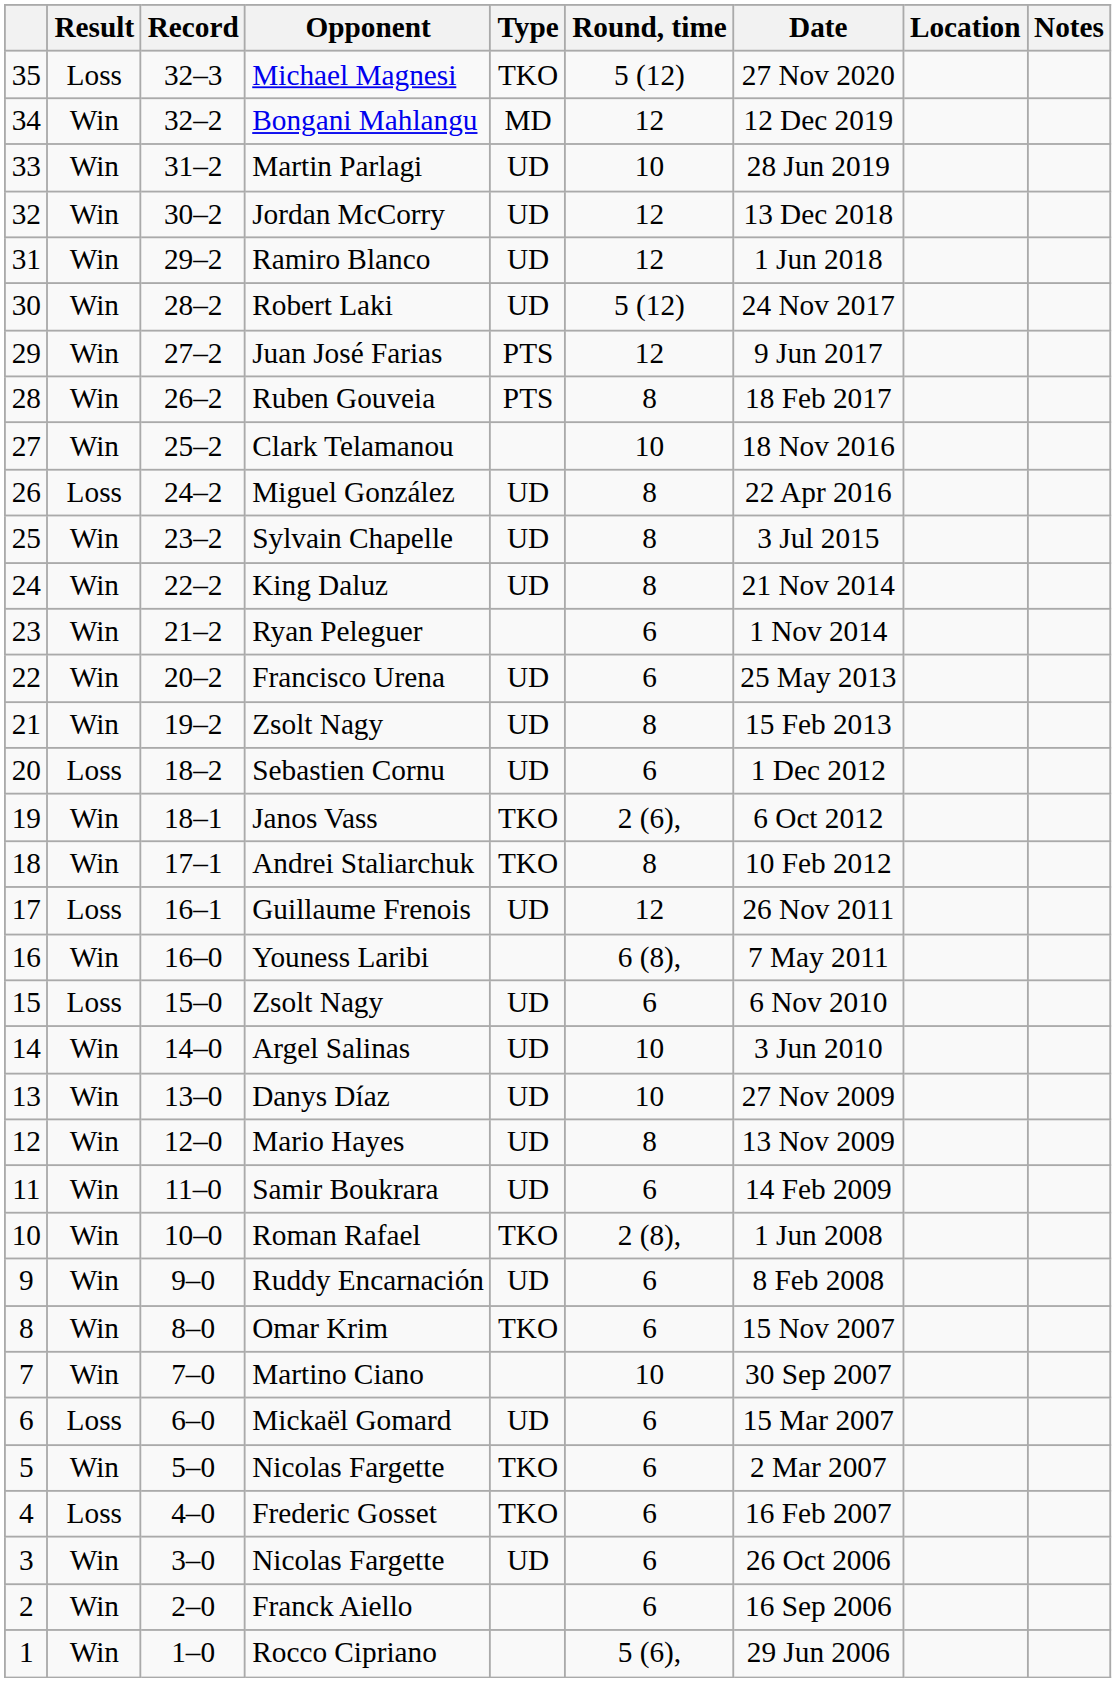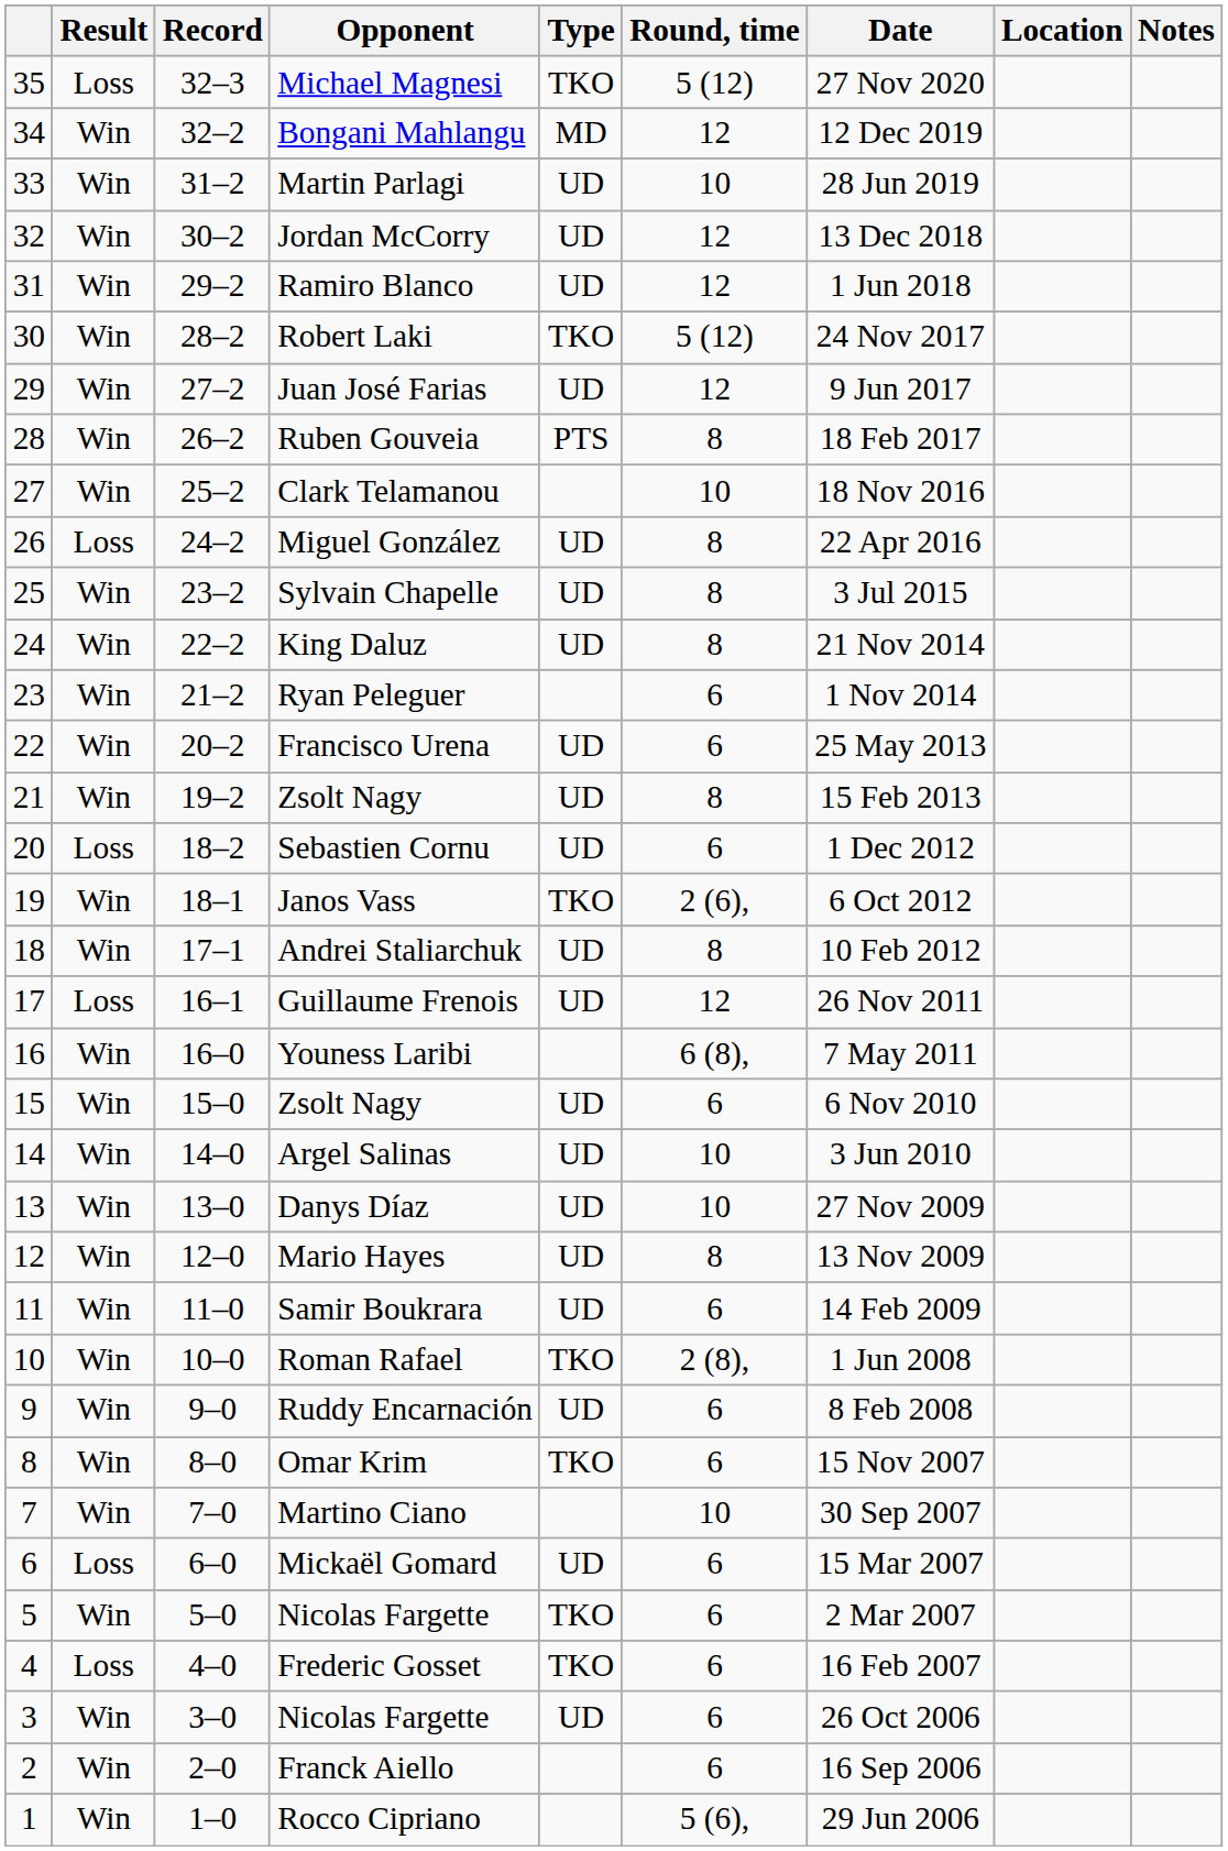 <table class="wikitable" style="text-align:center">
 <tr>
 <th></th>
 <th>Result</th>
 <th>Record</th>
 <th>Opponent</th>
 <th>Type</th>
 <th>Round, time</th>
 <th>Date</th>
 <th>Location</th>
 <th>Notes</th>
 </tr>
 <tr>
 <td>35</td>
 <td>Loss</td>
 <td>32–3</td>
 <td style="text-align:left;"> <a href='#'>Michael Magnesi</a></td>
 <td>TKO</td>
 <td>5 (12)</td>
 <td>27 Nov 2020</td>
 <td style="text-align:left;"> </td>
 <td style="text-align:left;"></td>
 </tr>
 <tr>
 <td>34</td>
 <td>Win</td>
 <td>32–2</td>
 <td style="text-align:left;"> <a href='#'>Bongani Mahlangu</a></td>
 <td>MD</td>
 <td>12</td>
 <td>12 Dec 2019</td>
 <td style="text-align:left;"> </td>
 <td style="text-align:left;"></td>
 </tr>
 <tr>
 <td>33</td>
 <td>Win</td>
 <td>31–2</td>
 <td style="text-align:left;"> Martin Parlagi</td>
 <td>UD</td>
 <td>10</td>
 <td>28 Jun 2019</td>
 <td style="text-align:left;"> </td>
 <td style="text-align:left;"></td>
 </tr>
 <tr>
 <td>32</td>
 <td>Win</td>
 <td>30–2</td>
 <td style="text-align:left;"> Jordan McCorry</td>
 <td>UD</td>
 <td>12</td>
 <td>13 Dec 2018</td>
 <td style="text-align:left;"> </td>
 <td style="text-align:left;"></td>
 </tr>
 <tr>
 <td>31</td>
 <td>Win</td>
 <td>29–2</td>
 <td style="text-align:left;"> Ramiro Blanco</td>
 <td>UD</td>
 <td>12</td>
 <td>1 Jun 2018</td>
 <td style="text-align:left;"> </td>
 <td style="text-align:left;"></td>
 </tr>
 <tr>
 <td>30</td>
 <td>Win</td>
 <td>28–2</td>
 <td style="text-align:left;"> Robert Laki</td>
-<td>UD</td>
+<td>TKO</td>
 <td>5 (12)</td>
 <td>24 Nov 2017</td>
 <td style="text-align:left;"> </td>
 <td style="text-align:left;"></td>
 </tr>
 <tr>
 <td>29</td>
 <td>Win</td>
 <td>27–2</td>
 <td style="text-align:left;"> Juan José Farias</td>
-<td>PTS</td>
+<td>UD</td>
 <td>12</td>
 <td>9 Jun 2017</td>
 <td style="text-align:left;"> </td>
 <td style="text-align:left;"></td>
 </tr>
 <tr>
 <td>28</td>
 <td>Win</td>
 <td>26–2</td>
 <td style="text-align:left;"> Ruben Gouveia</td>
 <td>PTS</td>
 <td>8</td>
 <td>18 Feb 2017</td>
 <td style="text-align:left;"> </td>
 <td></td>
 </tr>
 <tr>
 <td>27</td>
 <td>Win</td>
 <td>25–2</td>
 <td style="text-align:left;"> Clark Telamanou</td>
 <td></td>
 <td>10</td>
 <td>18 Nov 2016</td>
 <td style="text-align:left;"> </td>
 <td style="text-align:left;"></td>
 </tr>
 <tr>
 <td>26</td>
 <td>Loss</td>
 <td>24–2</td>
 <td style="text-align:left;"> Miguel González</td>
 <td>UD</td>
 <td>8</td>
 <td>22 Apr 2016</td>
 <td style="text-align:left;"> </td>
 <td></td>
 </tr>
 <tr>
 <td>25</td>
 <td>Win</td>
 <td>23–2</td>
 <td style="text-align:left;"> Sylvain Chapelle</td>
 <td>UD</td>
 <td>8</td>
 <td>3 Jul 2015</td>
 <td style="text-align:left;"> </td>
 <td></td>
 </tr>
 <tr>
 <td>24</td>
 <td>Win</td>
 <td>22–2</td>
 <td style="text-align:left;"> King Daluz</td>
 <td>UD</td>
 <td>8</td>
 <td>21 Nov 2014</td>
 <td style="text-align:left;"> </td>
 <td></td>
 </tr>
 <tr>
 <td>23</td>
 <td>Win</td>
 <td>21–2</td>
 <td style="text-align:left;"> Ryan Peleguer</td>
 <td></td>
 <td>6</td>
 <td>1 Nov 2014</td>
 <td style="text-align:left;"> </td>
 <td></td>
 </tr>
 <tr>
 <td>22</td>
 <td>Win</td>
 <td>20–2</td>
 <td style="text-align:left;"> Francisco Urena</td>
 <td>UD</td>
 <td>6</td>
 <td>25 May 2013</td>
 <td style="text-align:left;"> </td>
 <td></td>
 </tr>
 <tr>
 <td>21</td>
 <td>Win</td>
 <td>19–2</td>
 <td style="text-align:left;"> Zsolt Nagy</td>
 <td>UD</td>
 <td>8</td>
 <td>15 Feb 2013</td>
 <td style="text-align:left;"> </td>
 <td></td>
 </tr>
 <tr>
 <td>20</td>
 <td>Loss</td>
 <td>18–2</td>
 <td style="text-align:left;"> Sebastien Cornu</td>
 <td>UD</td>
 <td>6</td>
 <td>1 Dec 2012</td>
 <td style="text-align:left;"> </td>
 <td></td>
 </tr>
 <tr>
 <td>19</td>
 <td>Win</td>
 <td>18–1</td>
 <td style="text-align:left;"> Janos Vass</td>
 <td>TKO</td>
 <td>2 (6), </td>
 <td>6 Oct 2012</td>
 <td style="text-align:left;"> </td>
 <td></td>
 </tr>
 <tr>
 <td>18</td>
 <td>Win</td>
 <td>17–1</td>
 <td style="text-align:left;"> Andrei Staliarchuk</td>
-<td>TKO</td>
+<td>UD</td>
 <td>8</td>
 <td>10 Feb 2012</td>
 <td style="text-align:left;"> </td>
 <td></td>
 </tr>
 <tr>
 <td>17</td>
 <td>Loss</td>
 <td>16–1</td>
 <td style="text-align:left;"> Guillaume Frenois</td>
 <td>UD</td>
 <td>12</td>
 <td>26 Nov 2011</td>
 <td style="text-align:left;"> </td>
 <td></td>
 </tr>
 <tr>
 <td>16</td>
 <td>Win</td>
 <td>16–0</td>
 <td style="text-align:left;"> Youness Laribi</td>
 <td></td>
 <td>6 (8), </td>
 <td>7 May 2011</td>
 <td style="text-align:left;"> </td>
 <td></td>
 </tr>
 <tr>
 <td>15</td>
-<td>Loss</td>
+<td>Win</td>
 <td>15–0</td>
 <td style="text-align:left;"> Zsolt Nagy</td>
 <td>UD</td>
 <td>6</td>
 <td>6 Nov 2010</td>
 <td style="text-align:left;"> </td>
 <td></td>
 </tr>
 <tr>
 <td>14</td>
 <td>Win</td>
 <td>14–0</td>
 <td style="text-align:left;"> Argel Salinas</td>
 <td>UD</td>
 <td>10</td>
 <td>3 Jun 2010</td>
 <td style="text-align:left;"> </td>
 <td></td>
 </tr>
 <tr>
 <td>13</td>
 <td>Win</td>
 <td>13–0</td>
 <td style="text-align:left;"> Danys Díaz</td>
 <td>UD</td>
 <td>10</td>
 <td>27 Nov 2009</td>
 <td style="text-align:left;"> </td>
 <td></td>
 </tr>
 <tr>
 <td>12</td>
 <td>Win</td>
 <td>12–0</td>
 <td style="text-align:left;"> Mario Hayes</td>
 <td>UD</td>
 <td>8</td>
 <td>13 Nov 2009</td>
 <td style="text-align:left;"> </td>
 <td></td>
 </tr>
 <tr>
 <td>11</td>
 <td>Win</td>
 <td>11–0</td>
 <td style="text-align:left;"> Samir Boukrara</td>
 <td>UD</td>
 <td>6</td>
 <td>14 Feb 2009</td>
 <td style="text-align:left;"> </td>
 <td></td>
 </tr>
 <tr>
 <td>10</td>
 <td>Win</td>
 <td>10–0</td>
 <td style="text-align:left;"> Roman Rafael</td>
 <td>TKO</td>
 <td>2 (8), </td>
 <td>1 Jun 2008</td>
 <td style="text-align:left;"> </td>
 <td></td>
 </tr>
 <tr>
 <td>9</td>
 <td>Win</td>
 <td>9–0</td>
 <td style="text-align:left;"> Ruddy Encarnación</td>
 <td>UD</td>
 <td>6</td>
 <td>8 Feb 2008</td>
 <td style="text-align:left;"> </td>
 <td></td>
 </tr>
 <tr>
 <td>8</td>
 <td>Win</td>
 <td>8–0</td>
 <td style="text-align:left;"> Omar Krim</td>
 <td>TKO</td>
 <td>6</td>
 <td>15 Nov 2007</td>
 <td style="text-align:left;"> </td>
 <td></td>
 </tr>
 <tr>
 <td>7</td>
 <td>Win</td>
 <td>7–0</td>
 <td style="text-align:left;"> Martino Ciano</td>
 <td></td>
 <td>10</td>
 <td>30 Sep 2007</td>
 <td style="text-align:left;"> </td>
 <td style="text-align:left;"></td>
 </tr>
 <tr>
 <td>6</td>
 <td>Loss</td>
 <td>6–0</td>
 <td style="text-align:left;"> Mickaël Gomard</td>
 <td>UD</td>
 <td>6</td>
 <td>15 Mar 2007</td>
 <td style="text-align:left;"> </td>
 <td></td>
 </tr>
 <tr>
 <td>5</td>
 <td>Win</td>
 <td>5–0</td>
 <td style="text-align:left;"> Nicolas Fargette</td>
 <td>TKO</td>
 <td>6</td>
 <td>2 Mar 2007</td>
 <td style="text-align:left;"> </td>
 <td></td>
 </tr>
 <tr>
 <td>4</td>
 <td>Loss</td>
 <td>4–0</td>
 <td style="text-align:left;"> Frederic Gosset</td>
 <td>TKO</td>
 <td>6</td>
 <td>16 Feb 2007</td>
 <td style="text-align:left;"> </td>
 <td></td>
 </tr>
 <tr>
 <td>3</td>
 <td>Win</td>
 <td>3–0</td>
 <td style="text-align:left;"> Nicolas Fargette</td>
 <td>UD</td>
 <td>6</td>
 <td>26 Oct 2006</td>
 <td style="text-align:left;"> </td>
 <td></td>
 </tr>
 <tr>
 <td>2</td>
 <td>Win</td>
 <td>2–0</td>
 <td style="text-align:left;"> Franck Aiello</td>
 <td></td>
 <td>6</td>
 <td>16 Sep 2006</td>
 <td style="text-align:left;"> </td>
 <td></td>
 </tr>
 <tr>
 <td>1</td>
 <td>Win</td>
 <td>1–0</td>
 <td style="text-align:left;"> Rocco Cipriano</td>
 <td></td>
 <td>5 (6), </td>
 <td>29 Jun 2006</td>
 <td style="text-align:left;"> </td>
 <td></td>
 </tr>
 </table>
